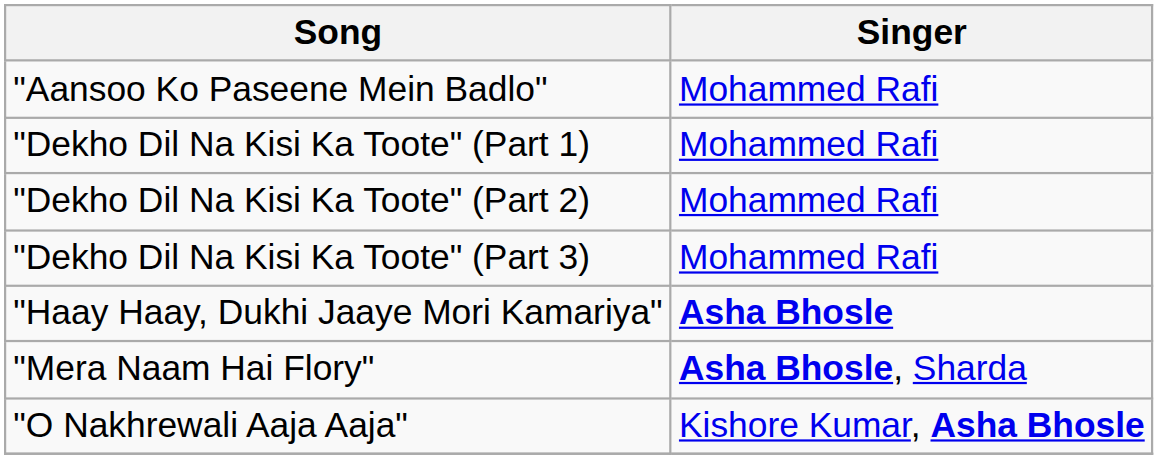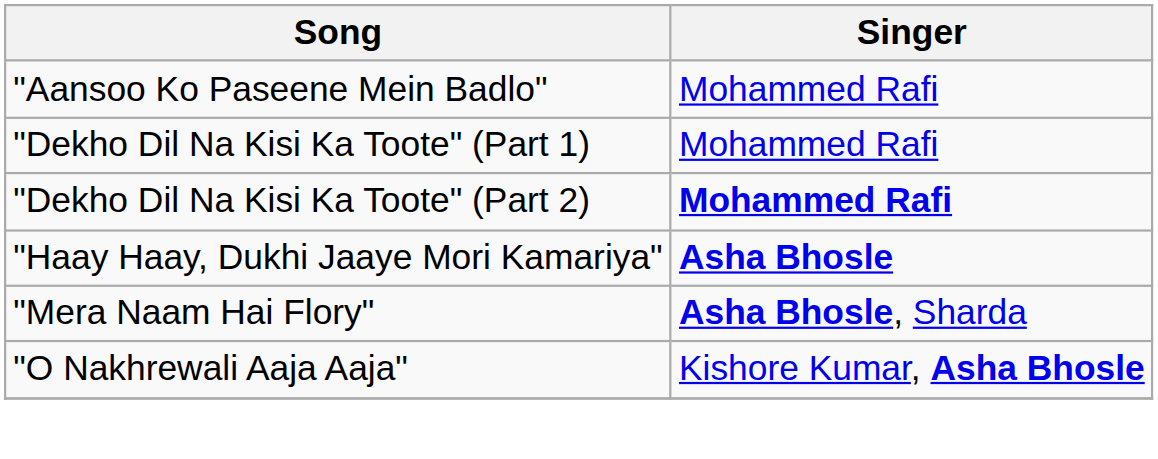 <table class="wikitable">
 <tr>
 <th>Song</th>
 <th>Singer</th>
 </tr>
 <tr>
 <td>"Aansoo Ko Paseene Mein Badlo"</td>
 <td><a href='#'>Mohammed Rafi</a></td>
 </tr>
 <tr>
 <td>"Dekho Dil Na Kisi Ka Toote" (Part 1)</td>
 <td><a href='#'>Mohammed Rafi</a></td>
 </tr>
 <tr>
 <td>"Dekho Dil Na Kisi Ka Toote" (Part 2)</td>
-<td><a href='#'>Mohammed Rafi</a></td>
-</tr>
-<tr>
-<td>"Dekho Dil Na Kisi Ka Toote" (Part 3)</td>
-<td><a href='#'>Mohammed Rafi</a></td>
+<td><strong><a href='#'>Mohammed Rafi</a></strong></td>
 </tr>
 <tr>
 <td>"Haay Haay, Dukhi Jaaye Mori Kamariya"</td>
 <td><strong><a href='#'>Asha Bhosle</a></strong></td>
 </tr>
 <tr>
 <td>"Mera Naam Hai Flory"</td>
 <td><strong><a href='#'>Asha Bhosle</a></strong>, <a href='#'>Sharda</a></td>
 </tr>
 <tr>
 <td>"O Nakhrewali Aaja Aaja"</td>
 <td><a href='#'>Kishore Kumar</a>, <strong><a href='#'>Asha Bhosle</a></strong></td>
 </tr>
 <tr>
 </tr>
 </table>
